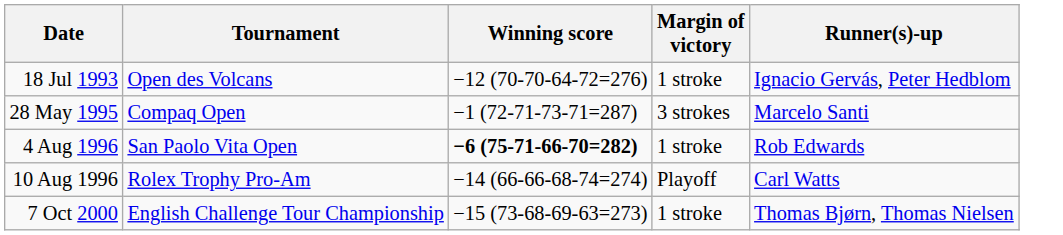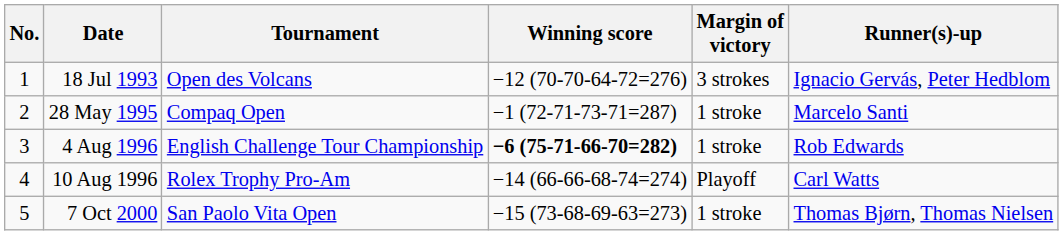 <table class="wikitable" style="font-size:95%;">
 <tr>
+<th>No.</th>
 <th>Date</th>
 <th>Tournament</th>
 <th>Winning score</th>
 <th>Margin of<br>victory</th>
 <th>Runner(s)-up</th>
 </tr>
 <tr>
+<td align=center>1</td>
 <td align=right>18 Jul <a href='#'>1993</a></td>
 <td><a href='#'>Open des Volcans</a></td>
 <td>−12 (70-70-64-72=276)</td>
-<td>1 stroke</td>
+<td>3 strokes</td>
 <td> <a href='#'>Ignacio Gervás</a>,  <a href='#'>Peter Hedblom</a></td>
 </tr>
 <tr>
+<td align=center>2</td>
 <td align=right>28 May <a href='#'>1995</a></td>
 <td><a href='#'>Compaq Open</a></td>
 <td>−1 (72-71-73-71=287)</td>
-<td>3 strokes</td>
+<td>1 stroke</td>
 <td> <a href='#'>Marcelo Santi</a></td>
 </tr>
 <tr>
+<td align=center>3</td>
 <td align=right>4 Aug <a href='#'>1996</a></td>
-<td><a href='#'>San Paolo Vita Open</a></td>
+<td><a href='#'>English Challenge Tour Championship</a></td>
 <td><strong>−6 (75-71-66-70=282)</strong></td>
 <td>1 stroke</td>
 <td> <a href='#'>Rob Edwards</a></td>
 </tr>
 <tr>
+<td align=center>4</td>
 <td align=right>10 Aug 1996</td>
 <td><a href='#'>Rolex Trophy Pro-Am</a></td>
 <td>−14 (66-66-68-74=274)</td>
 <td>Playoff</td>
 <td> <a href='#'>Carl Watts</a></td>
 </tr>
 <tr>
+<td align=center>5</td>
 <td align=right>7 Oct <a href='#'>2000</a></td>
-<td><a href='#'>English Challenge Tour Championship</a></td>
+<td><a href='#'>San Paolo Vita Open</a></td>
 <td>−15 (73-68-69-63=273)</td>
 <td>1 stroke</td>
 <td> <a href='#'>Thomas Bjørn</a>,  <a href='#'>Thomas Nielsen</a></td>
 </tr>
 </table>
